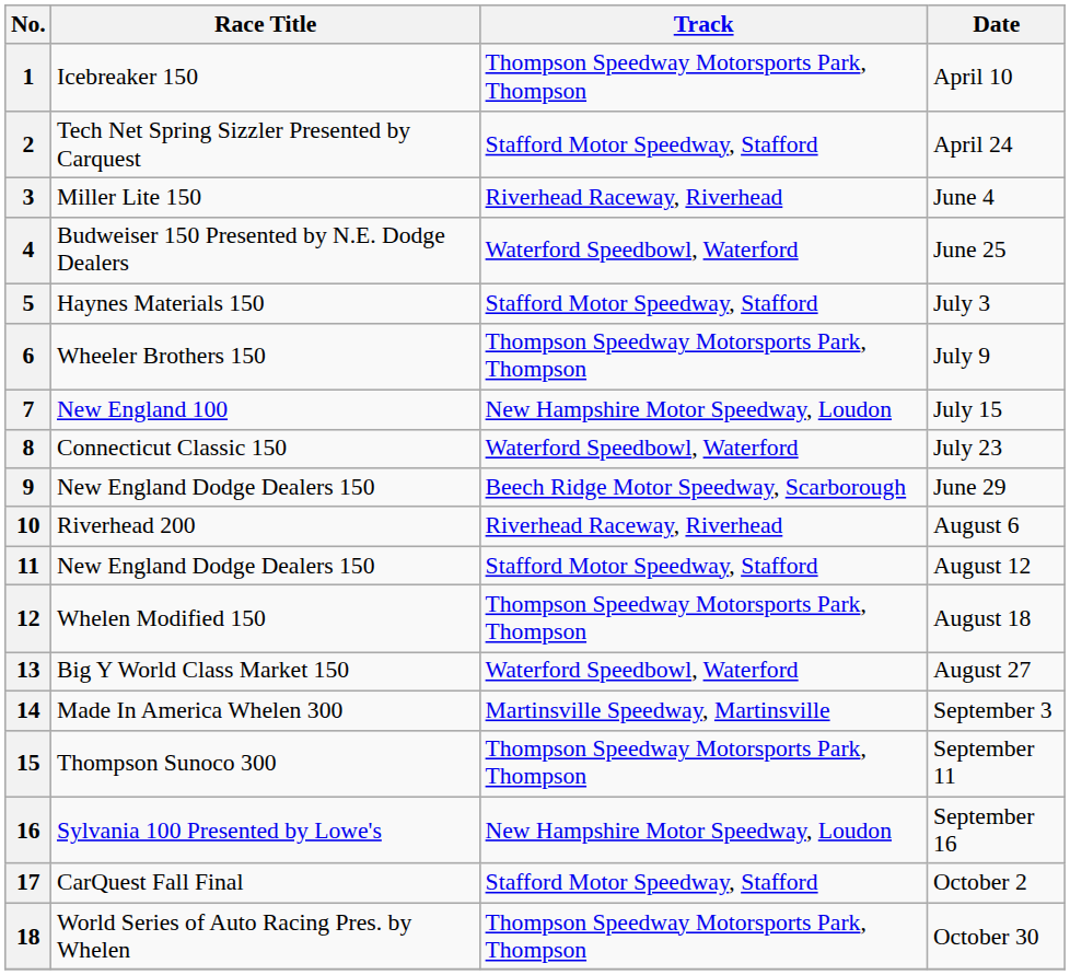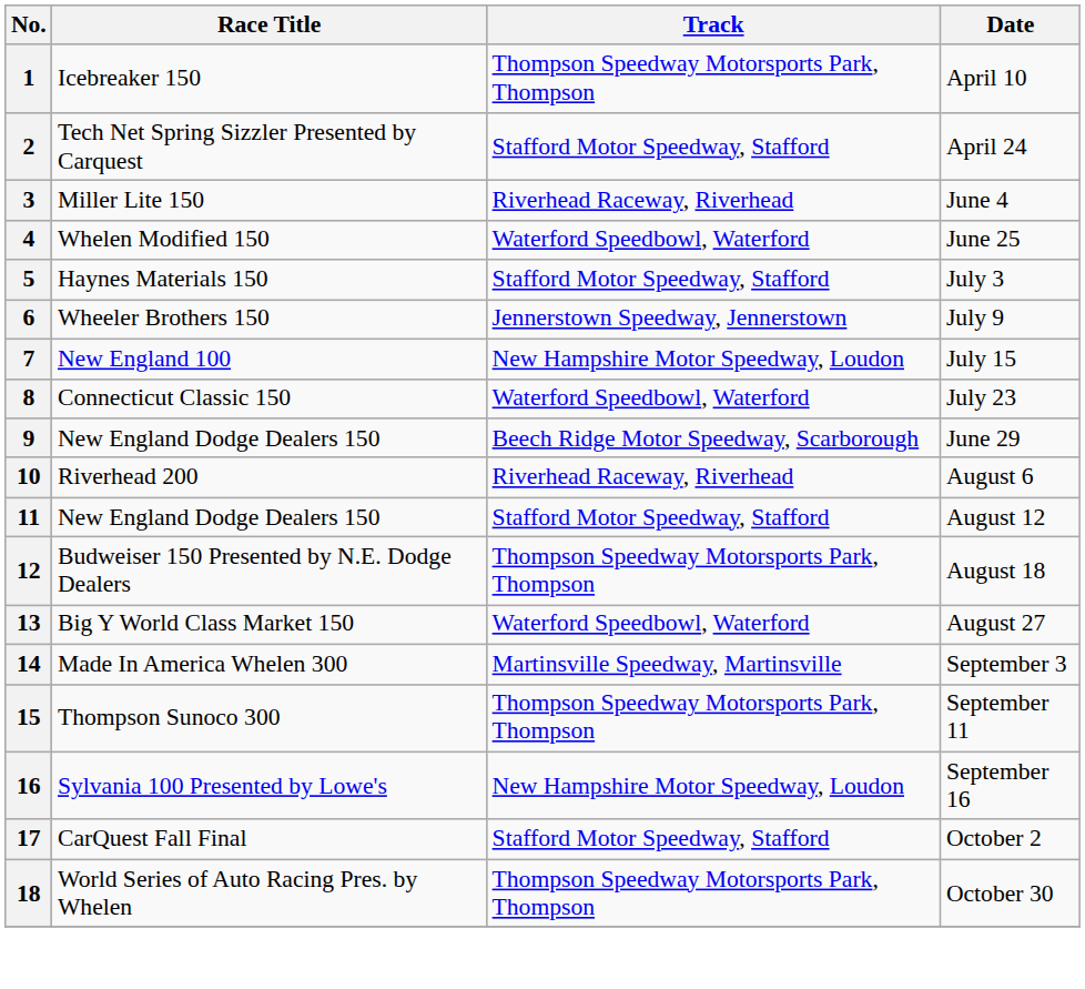 <table class="wikitable" style="font-size:85%;">
 <tr>
 <th>No.</th>
 <th>Race Title</th>
 <th><a href='#'>Track</a></th>
 <th>Date</th>
 </tr>
 <tr>
 <th>1</th>
 <td>Icebreaker 150</td>
 <td><a href='#'>Thompson Speedway Motorsports Park</a>, <a href='#'>Thompson</a></td>
 <td>April 10</td>
 </tr>
 <tr>
 <th>2</th>
 <td>Tech Net Spring Sizzler Presented by Carquest</td>
 <td><a href='#'>Stafford Motor Speedway</a>, <a href='#'>Stafford</a></td>
 <td>April 24</td>
 </tr>
 <tr>
 <th>3</th>
 <td>Miller Lite 150</td>
 <td><a href='#'>Riverhead Raceway</a>, <a href='#'>Riverhead</a></td>
 <td>June 4</td>
 </tr>
 <tr>
 <th>4</th>
-<td>Budweiser 150 Presented by N.E. Dodge Dealers</td>
+<td>Whelen Modified 150</td>
 <td><a href='#'>Waterford Speedbowl</a>, <a href='#'>Waterford</a></td>
 <td>June 25</td>
 </tr>
 <tr>
 <th>5</th>
 <td>Haynes Materials 150</td>
 <td><a href='#'>Stafford Motor Speedway</a>, <a href='#'>Stafford</a></td>
 <td>July 3</td>
 </tr>
 <tr>
 <th>6</th>
 <td>Wheeler Brothers 150</td>
-<td><a href='#'>Thompson Speedway Motorsports Park</a>, <a href='#'>Thompson</a></td>
+<td><a href='#'>Jennerstown Speedway</a>, <a href='#'>Jennerstown</a></td>
 <td>July 9</td>
 </tr>
 <tr>
 <th>7</th>
 <td><a href='#'>New England 100</a></td>
 <td><a href='#'>New Hampshire Motor Speedway</a>, <a href='#'>Loudon</a></td>
 <td>July 15</td>
 </tr>
 <tr>
 <th>8</th>
 <td>Connecticut Classic 150</td>
 <td><a href='#'>Waterford Speedbowl</a>, <a href='#'>Waterford</a></td>
 <td>July 23</td>
 </tr>
 <tr>
 <th>9</th>
 <td>New England Dodge Dealers 150</td>
 <td><a href='#'>Beech Ridge Motor Speedway</a>, <a href='#'>Scarborough</a></td>
 <td>June 29</td>
 </tr>
 <tr>
 <th>10</th>
 <td>Riverhead 200</td>
 <td><a href='#'>Riverhead Raceway</a>, <a href='#'>Riverhead</a></td>
 <td>August 6</td>
 </tr>
 <tr>
 <th>11</th>
 <td>New England Dodge Dealers 150</td>
 <td><a href='#'>Stafford Motor Speedway</a>, <a href='#'>Stafford</a></td>
 <td>August 12</td>
 </tr>
 <tr>
 <th>12</th>
-<td>Whelen Modified 150</td>
+<td>Budweiser 150 Presented by N.E. Dodge Dealers</td>
 <td><a href='#'>Thompson Speedway Motorsports Park</a>, <a href='#'>Thompson</a></td>
 <td>August 18</td>
 </tr>
 <tr>
 <th>13</th>
 <td>Big Y World Class Market 150</td>
 <td><a href='#'>Waterford Speedbowl</a>, <a href='#'>Waterford</a></td>
 <td>August 27</td>
 </tr>
 <tr>
 <th>14</th>
 <td>Made In America Whelen 300</td>
 <td><a href='#'>Martinsville Speedway</a>, <a href='#'>Martinsville</a></td>
 <td>September 3</td>
 </tr>
 <tr>
 <th>15</th>
 <td>Thompson Sunoco 300</td>
 <td><a href='#'>Thompson Speedway Motorsports Park</a>, <a href='#'>Thompson</a></td>
 <td>September 11</td>
 </tr>
 <tr>
 <th>16</th>
 <td><a href='#'>Sylvania 100 Presented by Lowe's</a></td>
 <td><a href='#'>New Hampshire Motor Speedway</a>, <a href='#'>Loudon</a></td>
 <td>September 16</td>
 </tr>
 <tr>
 <th>17</th>
 <td>CarQuest Fall Final</td>
 <td><a href='#'>Stafford Motor Speedway</a>, <a href='#'>Stafford</a></td>
 <td>October 2</td>
 </tr>
 <tr>
 <th>18</th>
 <td>World Series of Auto Racing Pres. by Whelen</td>
 <td><a href='#'>Thompson Speedway Motorsports Park</a>, <a href='#'>Thompson</a></td>
 <td>October 30</td>
 </tr>
 <tr>
 </tr>
 </table>
